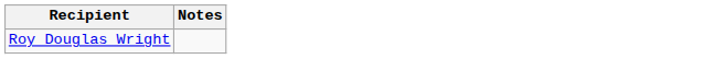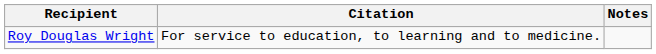 <table class="wikitable" style="font-size:95%;">
 <tr>
 <th>Recipient</th>
+<th>Citation</th>
 <th>Notes</th>
 </tr>
 <tr>
 <td> <a href='#'>Roy Douglas Wright</a></td>
+<td>For service to education, to learning and to medicine.</td>
 <td></td>
 </tr>
 </table>
